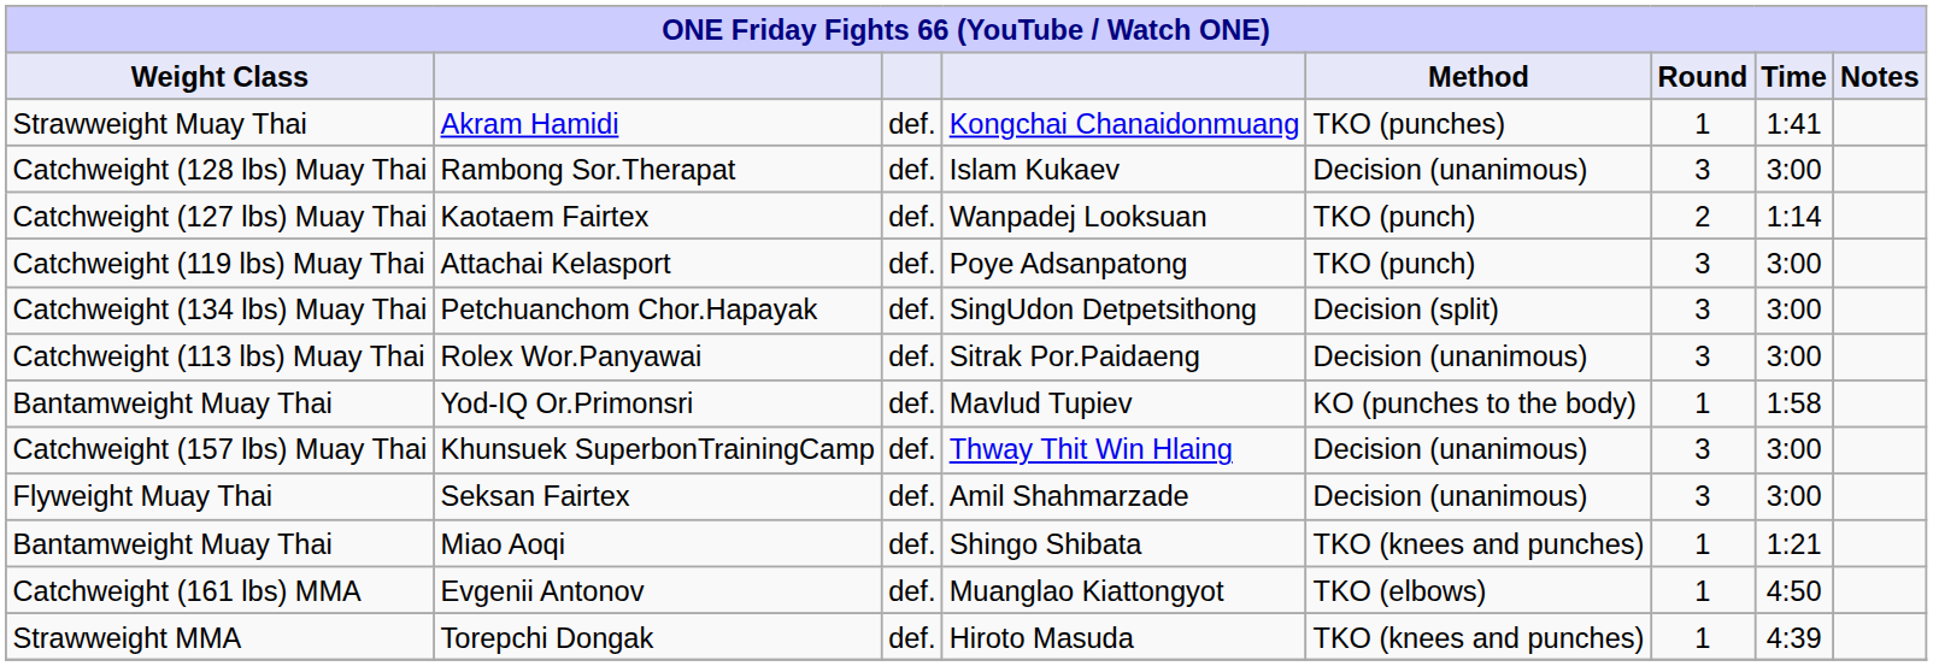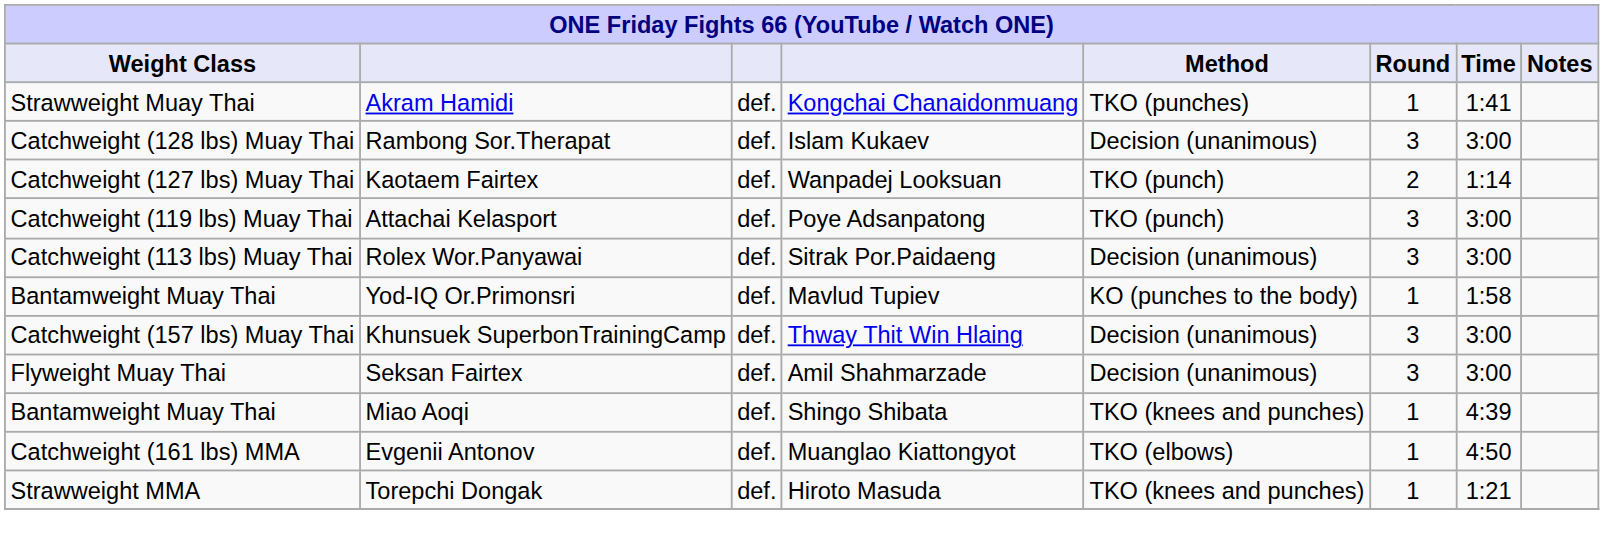 <table class="wikitable" style="font-size: 80%;">
 <tr>
 <th colspan="8" style="background-color: #ccf; color: #000080; text-align: center;"><strong>ONE Friday Fights 66 (YouTube / Watch ONE)</strong></th>
 </tr>
 <tr>
 <th colspan="1" style="background-color: #E6E8FA; color: #000000; text-align: center;">Weight Class</th>
 <th colspan="1" style="background-color: #E6E8FA; color: #000000; text-align: center;"></th>
 <th colspan="1" style="background-color: #E6E8FA; color: #000000; text-align: center;"></th>
 <th colspan="1" style="background-color: #E6E8FA; color: #000000; text-align: center;"></th>
 <th colspan="1" style="background-color: #E6E8FA; color: #000000; text-align: center;">Method</th>
 <th colspan="1" style="background-color: #E6E8FA; color: #000000; text-align: center;">Round</th>
 <th colspan="1" style="background-color: #E6E8FA; color: #000000; text-align: center;">Time</th>
 <th colspan="1" style="background-color: #E6E8FA; color: #000000; text-align: center;">Notes</th>
 </tr>
 <tr>
 <td>Strawweight Muay Thai</td>
 <td> <a href='#'>Akram Hamidi</a></td>
 <td>def.</td>
 <td> <a href='#'>Kongchai Chanaidonmuang</a></td>
 <td>TKO (punches)</td>
 <td align=center>1</td>
 <td align=center>1:41</td>
 <td></td>
 </tr>
 <tr>
 <td>Catchweight (128 lbs) Muay Thai</td>
 <td> Rambong Sor.Therapat</td>
 <td>def.</td>
 <td> Islam Kukaev</td>
 <td>Decision (unanimous)</td>
 <td align=center>3</td>
 <td align=center>3:00</td>
 <td></td>
 </tr>
 <tr>
 <td>Catchweight (127 lbs) Muay Thai</td>
 <td> Kaotaem Fairtex</td>
 <td>def.</td>
 <td> Wanpadej Looksuan</td>
 <td>TKO (punch)</td>
 <td align=center>2</td>
 <td align=center>1:14</td>
 <td></td>
 </tr>
 <tr>
 <td>Catchweight (119 lbs) Muay Thai</td>
 <td> Attachai Kelasport</td>
 <td>def.</td>
 <td> Poye Adsanpatong</td>
 <td>TKO (punch)</td>
 <td align=center>3</td>
 <td align=center>3:00</td>
 <td></td>
 </tr>
 <tr>
-<td>Catchweight (134 lbs) Muay Thai</td>
-<td> Petchuanchom Chor.Hapayak</td>
-<td>def.</td>
-<td> SingUdon Detpetsithong</td>
-<td>Decision (split)</td>
-<td align=center>3</td>
-<td align=center>3:00</td>
-<td></td>
-</tr>
-<tr>
 <td>Catchweight (113 lbs) Muay Thai</td>
 <td> Rolex Wor.Panyawai</td>
 <td>def.</td>
 <td> Sitrak Por.Paidaeng</td>
 <td>Decision (unanimous)</td>
 <td align=center>3</td>
 <td align=center>3:00</td>
 <td></td>
 </tr>
 <tr>
 <td>Bantamweight Muay Thai</td>
 <td> Yod-IQ Or.Primonsri</td>
 <td>def.</td>
 <td> Mavlud Tupiev</td>
 <td>KO (punches to the body)</td>
 <td align=center>1</td>
 <td align=center>1:58</td>
 <td></td>
 </tr>
 <tr>
 <td>Catchweight (157 lbs) Muay Thai</td>
 <td> Khunsuek SuperbonTrainingCamp</td>
 <td>def.</td>
 <td> <a href='#'>Thway Thit Win Hlaing</a></td>
 <td>Decision (unanimous)</td>
 <td align=center>3</td>
 <td align=center>3:00</td>
 <td></td>
 </tr>
 <tr>
 <td>Flyweight Muay Thai</td>
 <td> Seksan Fairtex</td>
 <td>def.</td>
 <td> Amil Shahmarzade</td>
 <td>Decision (unanimous)</td>
 <td align=center>3</td>
 <td align=center>3:00</td>
 <td></td>
 </tr>
 <tr>
 <td>Bantamweight Muay Thai</td>
 <td> Miao Aoqi</td>
 <td>def.</td>
 <td> Shingo Shibata</td>
 <td>TKO (knees and punches)</td>
 <td align=center>1</td>
-<td align=center>1:21</td>
+<td align=center>4:39</td>
 <td></td>
 </tr>
 <tr>
 <td>Catchweight (161 lbs) MMA</td>
 <td> Evgenii Antonov</td>
 <td>def.</td>
 <td> Muanglao Kiattongyot</td>
 <td>TKO (elbows)</td>
 <td align=center>1</td>
 <td align=center>4:50</td>
 <td></td>
 </tr>
 <tr>
 <td>Strawweight MMA</td>
 <td> Torepchi Dongak</td>
 <td>def.</td>
 <td> Hiroto Masuda</td>
 <td>TKO (knees and punches)</td>
 <td align=center>1</td>
-<td align=center>4:39</td>
+<td align=center>1:21</td>
 <td></td>
 </tr>
 <tr>
 </tr>
 </table>
